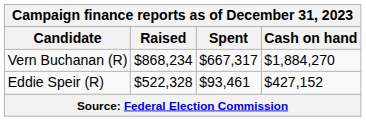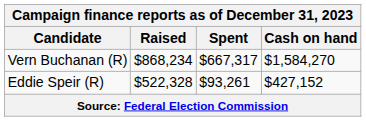 <table class="wikitable sortable">
 <tr>
 <th colspan=4>Campaign finance reports as of December 31, 2023</th>
 </tr>
 <tr style="text-align:center;">
 <th>Candidate</th>
 <th>Raised</th>
 <th>Spent</th>
 <th>Cash on hand</th>
 </tr>
 <tr>
 <td>Vern Buchanan (R)</td>
 <td>$868,234</td>
 <td>$667,317</td>
-<td>$1,884,270</td>
+<td>$1,584,270</td>
 </tr>
 <tr>
 <td>Eddie Speir (R)</td>
 <td>$522,328</td>
-<td>$93,461</td>
+<td>$93,261</td>
 <td>$427,152</td>
 </tr>
 <tr>
 <th colspan="4"><small>Source: <a href='#'>Federal Election Commission</a></small></th>
 </tr>
 </table>
